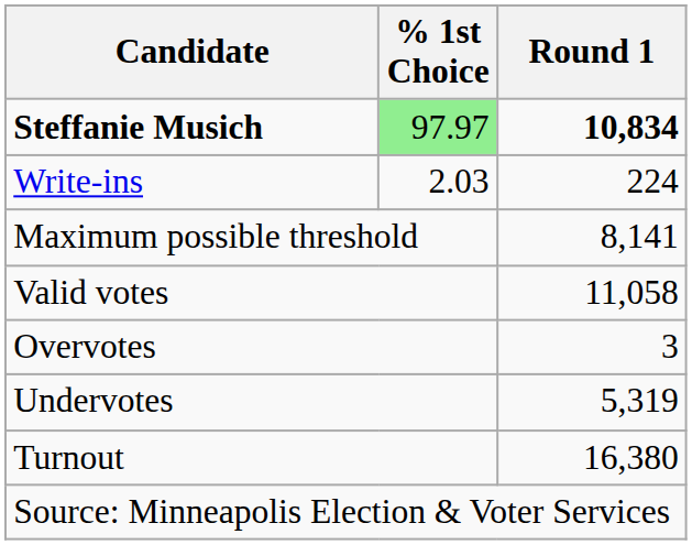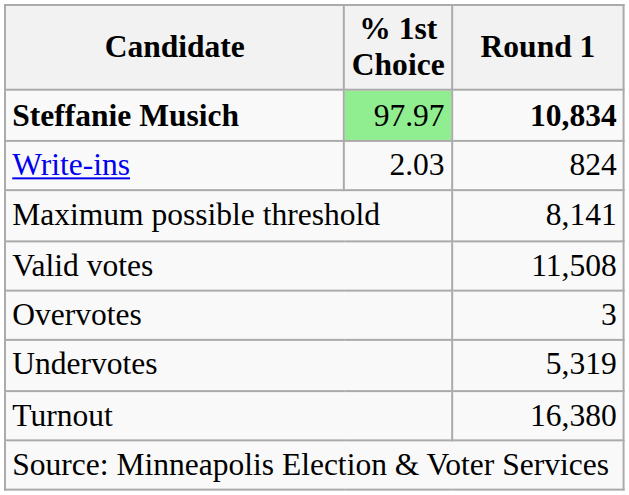 <table class="wikitable">
 <tr>
 <th style="width:165px">Candidate</th>
 <th>% 1st<br>Choice</th>
 <th style="width:80px">Round 1</th>
 </tr>
 <tr>
 <td><strong>Steffanie Musich</strong></td>
 <td align="right" style="background: lightgreen;">97.97</td>
 <td align="right"><strong>10,834</strong></td>
 </tr>
 <tr>
 <td><a href='#'>Write-ins</a></td>
 <td align="right">2.03</td>
-<td align="right">224</td>
+<td align="right">824</td>
 </tr>
 <tr>
 <td colspan="2">Maximum possible threshold</td>
 <td align="right">8,141</td>
 </tr>
 <tr>
 <td colspan="2">Valid votes</td>
-<td align="right">11,058</td>
+<td align="right">11,508</td>
 </tr>
 <tr>
 <td colspan="2">Overvotes</td>
 <td align="right">3</td>
 </tr>
 <tr>
 <td colspan="2">Undervotes</td>
 <td align="right">5,319</td>
 </tr>
 <tr>
 <td colspan="2">Turnout</td>
 <td align="right">16,380</td>
 </tr>
 <tr>
 <td colspan="3">Source: Minneapolis Election & Voter Services</td>
 </tr>
 </table>
